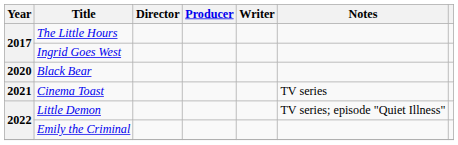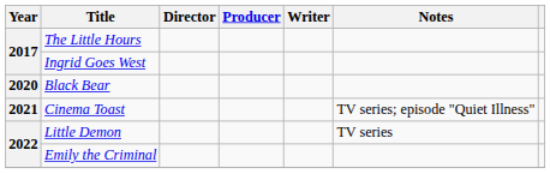 <table class="wikitable plainrowheaders sortable">
 <tr>
 <th>Year</th>
 <th>Title</th>
 <th>Director</th>
 <th><a href='#'>Producer</a></th>
 <th>Writer</th>
 <th scope="col" class="unsortable">Notes</th>
 <th scope="col"  class="unsortable"></th>
 </tr>
 <tr>
 <th rowspan="2" scope="row">2017</th>
 <td><em><a href='#'>The Little Hours</a></em></td>
 <td></td>
 <td></td>
 <td></td>
 <td></td>
 <td style="text-align:center;"></td>
 </tr>
 <tr>
 <td><em><a href='#'>Ingrid Goes West</a></em></td>
 <td></td>
 <td></td>
 <td></td>
 <td></td>
 <td style="text-align:center;"></td>
 </tr>
 <tr>
 <th scope=row>2020</th>
 <td><em><a href='#'>Black Bear</a></em></td>
 <td></td>
 <td></td>
 <td></td>
 <td></td>
 <td style="text-align:center;"></td>
 </tr>
 <tr>
 <th scope="row">2021</th>
 <td><em><a href='#'>Cinema Toast</a></em></td>
 <td></td>
 <td></td>
 <td></td>
-<td>TV series</td>
+<td>TV series; episode "Quiet Illness"</td>
 <td style="text-align:center;"></td>
 </tr>
 <tr>
 <th rowspan="2" scope="row">2022</th>
 <td><em><a href='#'>Little Demon</a></em></td>
 <td></td>
 <td></td>
 <td></td>
-<td>TV series; episode "Quiet Illness"</td>
+<td>TV series</td>
 <td style="text-align:center;"></td>
 </tr>
 <tr>
 <td><em><a href='#'>Emily the Criminal</a></em></td>
 <td></td>
 <td></td>
 <td></td>
 <td></td>
 <td style="text-align:center;"></td>
 </tr>
 <tr>
 </tr>
 </table>
